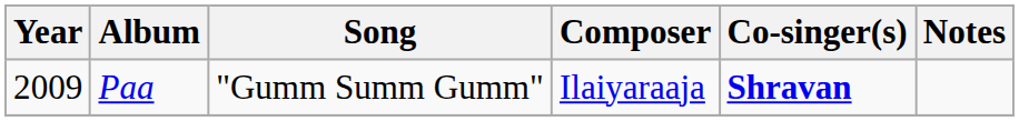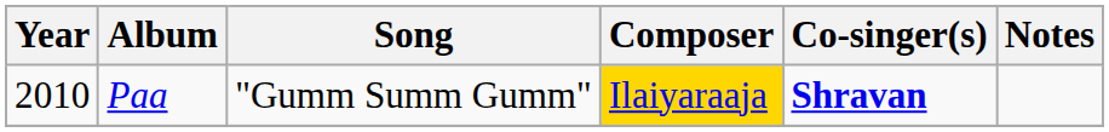 <table class="wikitable sortable">
 <tr>
 <th scope="col">Year</th>
 <th scope="col">Album</th>
 <th scope="col">Song</th>
 <th scope="col">Composer</th>
 <th scope="col">Co-singer(s)</th>
 <th scope="col" class="unsortable">Notes</th>
 </tr>
 <tr>
-<td>2009</td>
+<td>2010</td>
 <td><em><a href='#'>Paa</a></em></td>
 <td>"Gumm Summ Gumm"</td>
-<td><a href='#'>Ilaiyaraaja</a></td>
+<td style="background: gold;"><a href='#'>Ilaiyaraaja</a></td>
 <td><strong><a href='#'>Shravan</a></strong></td>
 <td></td>
 </tr>
 <tr>
 </tr>
 </table>
